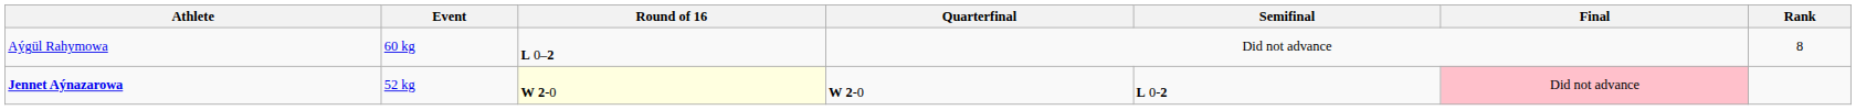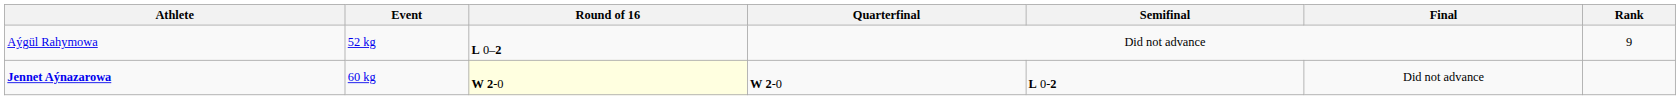 <table class="wikitable" width="98%" style="text-align:left; font-size:90%">
 <tr>
 <th width="11%">Athlete</th>
 <th width="4%">Event</th>
 <th width="9%">Round of 16</th>
 <th width="9%">Quarterfinal</th>
 <th width="9%">Semifinal</th>
 <th width="9%">Final</th>
 <th width="3%">Rank</th>
 </tr>
 <tr>
 <td><a href='#'>Aýgül Rahymowa</a></td>
-<td><a href='#'>60 kg</a></td>
+<td><a href='#'>52 kg</a></td>
 <td><br><strong>L</strong> 0–<strong>2</strong></td>
 <td colspan=3 align=center>Did not advance</td>
-<td align=center>8</td>
+<td align=center>9</td>
 </tr>
 <tr>
 <td><strong><a href='#'>Jennet Aýnazarowa</a></strong></td>
-<td><a href='#'>52 kg</a></td>
+<td><a href='#'>60 kg</a></td>
 <td style="background: lightyellow;"><br><strong>W</strong> <strong>2</strong>-0</td>
 <td><br><strong>W</strong> <strong>2</strong>-0</td>
 <td><br><strong>L</strong> 0-<strong>2</strong></td>
-<td align=center style="background: pink;">Did not advance</td>
+<td align=center>Did not advance</td>
 <td align=center></td>
 </tr>
 </table>
